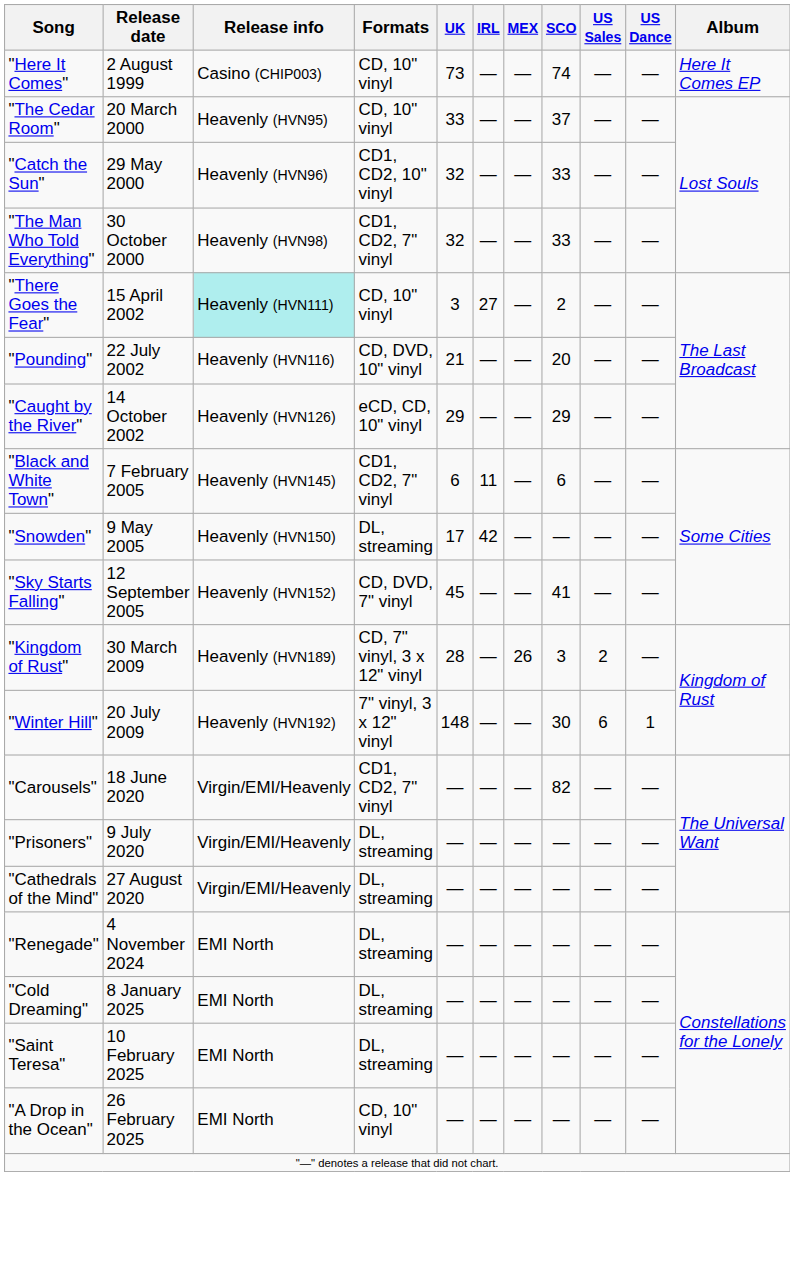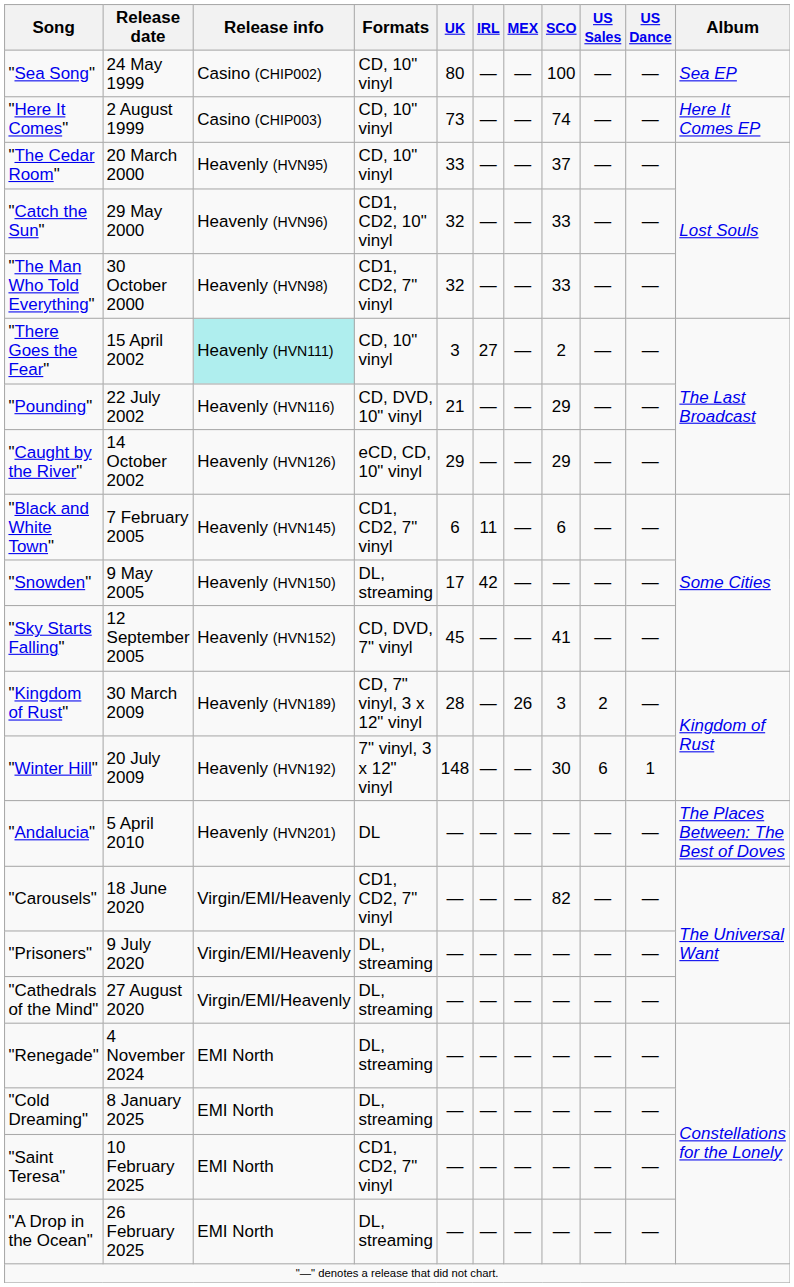 <table class="wikitable">
 <tr>
 <th align="center">Song</th>
 <th align="center">Release date</th>
 <th align="center">Release info</th>
 <th align="center">Formats</th>
 <th align="center" width="40"><small><a href='#'>UK</a></small><br></th>
 <th align="center" width="40"><small><a href='#'>IRL</a></small><br></th>
 <th align="center" width="40"><small><a href='#'>MEX</a></small><br></th>
 <th align="center" width="40"><small><a href='#'>SCO</a></small><br></th>
 <th align="center" width="40"><small><a href='#'>US<br>Sales</a></small><br></th>
 <th align="center" width="40"><small><a href='#'>US<br>Dance</a></small><br></th>
 <th align="center">Album</th>
+</tr>
+<tr>
+<td align="left">"<a href='#'>Sea Song</a>"</td>
+<td align="left">24 May 1999</td>
+<td align="left">Casino <small>(CHIP002)</small></td>
+<td align="left">CD, 10" vinyl</td>
+<td align="center">80</td>
+<td align="center">—</td>
+<td align="center">—</td>
+<td align="center">100</td>
+<td align="center">—</td>
+<td align="center">—</td>
+<td align="left"><em><a href='#'>Sea EP</a></em></td>
 </tr>
 <tr>
 <td align="left">"<a href='#'>Here It Comes</a>"</td>
 <td align="left">2 August 1999</td>
 <td align="left">Casino <small>(CHIP003)</small></td>
 <td align="left">CD, 10" vinyl</td>
 <td align="center">73</td>
 <td align="center">—</td>
 <td align="center">—</td>
 <td align="center">74</td>
 <td align="center">—</td>
 <td align="center">—</td>
 <td align="left"><em><a href='#'>Here It Comes EP</a></em></td>
 </tr>
 <tr>
 <td align="left">"<a href='#'>The Cedar Room</a>"</td>
 <td align="left">20 March 2000</td>
 <td align="left">Heavenly <small>(HVN95)</small></td>
 <td align="left">CD, 10" vinyl</td>
 <td align="center">33</td>
 <td align="center">—</td>
 <td align="center">—</td>
 <td align="center">37</td>
 <td align="center">—</td>
 <td align="center">—</td>
 <td align="left" rowspan="3"><em><a href='#'>Lost Souls</a></em></td>
 </tr>
 <tr>
 <td align="left">"<a href='#'>Catch the Sun</a>"</td>
 <td align="left">29 May 2000</td>
 <td align="left">Heavenly <small>(HVN96)</small></td>
 <td align="left">CD1, CD2, 10" vinyl</td>
 <td align="center">32</td>
 <td align="center">—</td>
 <td align="center">—</td>
 <td align="center">33</td>
 <td align="center">—</td>
 <td align="center">—</td>
 </tr>
 <tr>
 <td align="left">"<a href='#'>The Man Who Told Everything</a>"</td>
 <td align="left">30 October 2000</td>
 <td align="left">Heavenly <small>(HVN98)</small></td>
 <td align="left">CD1, CD2, 7" vinyl</td>
 <td align="center">32</td>
 <td align="center">—</td>
 <td align="center">—</td>
 <td align="center">33</td>
 <td align="center">—</td>
 <td align="center">—</td>
 </tr>
 <tr>
 <td align="left">"<a href='#'>There Goes the Fear</a>"</td>
 <td align="left">15 April 2002</td>
 <td align="left" style="background: paleturquoise;">Heavenly <small>(HVN111)</small></td>
 <td align="left">CD, 10" vinyl</td>
 <td align="center">3</td>
 <td align="center">27</td>
 <td align="center">—</td>
 <td align="center">2</td>
 <td align="center">—</td>
 <td align="center">—</td>
 <td align="left" rowspan="3"><em><a href='#'>The Last Broadcast</a></em></td>
 </tr>
 <tr>
 <td align="left">"<a href='#'>Pounding</a>"</td>
 <td align="left">22 July 2002</td>
 <td align="left">Heavenly <small>(HVN116)</small></td>
 <td align="left">CD, DVD, 10" vinyl</td>
 <td align="center">21</td>
 <td align="center">—</td>
 <td align="center">—</td>
-<td align="center">20</td>
+<td align="center">29</td>
 <td align="center">—</td>
 <td align="center">—</td>
 </tr>
 <tr>
 <td align="left">"<a href='#'>Caught by the River</a>"</td>
 <td align="left">14 October 2002</td>
 <td align="left">Heavenly <small>(HVN126)</small></td>
 <td align="left">eCD, CD, 10" vinyl</td>
 <td align="center">29</td>
 <td align="center">—</td>
 <td align="center">—</td>
 <td align="center">29</td>
 <td align="center">—</td>
 <td align="center">—</td>
 </tr>
 <tr>
 <td align="left">"<a href='#'>Black and White Town</a>"</td>
 <td align="left">7 February 2005</td>
 <td align="left">Heavenly <small>(HVN145)</small></td>
 <td align="left">CD1, CD2, 7" vinyl</td>
 <td align="center">6</td>
 <td align="center">11</td>
 <td align="center">—</td>
 <td align="center">6</td>
 <td align="center">—</td>
 <td align="center">—</td>
 <td align="left" rowspan="3"><em><a href='#'>Some Cities</a></em></td>
 </tr>
 <tr>
 <td align="left">"<a href='#'>Snowden</a>"</td>
 <td align="left">9 May 2005</td>
 <td align="left">Heavenly <small>(HVN150)</small></td>
 <td align="left">DL, streaming</td>
 <td align="center">17</td>
 <td align="center">42</td>
 <td align="center">—</td>
 <td align="center">—</td>
 <td align="center">—</td>
 <td align="center">—</td>
 </tr>
 <tr>
 <td align="left">"<a href='#'>Sky Starts Falling</a>"</td>
 <td align="left">12 September 2005</td>
 <td align="left">Heavenly <small>(HVN152)</small></td>
 <td align="left">CD, DVD, 7" vinyl</td>
 <td align="center">45</td>
 <td align="center">—</td>
 <td align="center">—</td>
 <td align="center">41</td>
 <td align="center">—</td>
 <td align="center">—</td>
 </tr>
 <tr>
 <td align="left">"<a href='#'>Kingdom of Rust</a>"</td>
 <td align="left">30 March 2009</td>
 <td align="left">Heavenly <small>(HVN189)</small></td>
 <td align="left">CD, 7" vinyl, 3 x 12" vinyl</td>
 <td align="center">28</td>
 <td align="center">—</td>
 <td align="center">26</td>
 <td align="center">3</td>
 <td align="center">2</td>
 <td align="center">—</td>
 <td align="left" rowspan="2"><em><a href='#'>Kingdom of Rust</a></em></td>
 </tr>
 <tr>
 <td align="left">"<a href='#'>Winter Hill</a>"</td>
 <td align="left">20 July 2009</td>
 <td align="left">Heavenly <small>(HVN192)</small></td>
 <td align="left">7" vinyl, 3 x 12" vinyl</td>
 <td align="center">148</td>
 <td align="center">—</td>
 <td align="center">—</td>
 <td align="center">30</td>
 <td align="center">6</td>
 <td align="center">1</td>
 </tr>
 <tr>
+<td align="left">"<a href='#'>Andalucia</a>"</td>
+<td align="left">5 April 2010</td>
+<td align="left">Heavenly <small>(HVN201)</small></td>
+<td align="left">DL</td>
+<td align="center">—</td>
+<td align="center">—</td>
+<td align="center">—</td>
+<td align="center">—</td>
+<td align="center">—</td>
+<td align="center">—</td>
+<td align="left" rowspan="1"><em><a href='#'>The Places Between: The Best of Doves</a></em></td>
+</tr>
+<tr>
 <td align="left">"Carousels"</td>
 <td align="left">18 June 2020</td>
 <td align="left">Virgin/EMI/Heavenly</td>
 <td align="left">CD1, CD2, 7" vinyl</td>
 <td align="center">—</td>
 <td align="center">—</td>
 <td align="center">—</td>
 <td align="center">82</td>
 <td align="center">—</td>
 <td align="center">—</td>
 <td align="left" rowspan="3"><em><a href='#'>The Universal Want</a></em></td>
 </tr>
 <tr>
 <td align="left">"Prisoners"</td>
 <td align="left">9 July 2020</td>
 <td align="left">Virgin/EMI/Heavenly</td>
 <td align="left">DL, streaming</td>
 <td align="center">—</td>
 <td align="center">—</td>
 <td align="center">—</td>
 <td align="center">—</td>
 <td align="center">—</td>
 <td align="center">—</td>
 </tr>
 <tr>
 <td align="left">"Cathedrals of the Mind"</td>
 <td align="left">27 August 2020</td>
 <td align="left">Virgin/EMI/Heavenly</td>
 <td align="left">DL, streaming</td>
 <td align="center">—</td>
 <td align="center">—</td>
 <td align="center">—</td>
 <td align="center">—</td>
 <td align="center">—</td>
 <td align="center">—</td>
 </tr>
 <tr>
 <td align="left">"Renegade"</td>
 <td align="left">4 November 2024</td>
 <td align="left">EMI North</td>
 <td align="left">DL, streaming</td>
 <td align="center">—</td>
 <td align="center">—</td>
 <td align="center">—</td>
 <td align="center">—</td>
 <td align="center">—</td>
 <td align="center">—</td>
 <td align="left" rowspan="4"><em><a href='#'>Constellations for the Lonely</a></em></td>
 </tr>
 <tr>
 <td align="left">"Cold Dreaming"</td>
 <td align="left">8 January 2025</td>
 <td align="left">EMI North</td>
 <td align="left">DL, streaming</td>
 <td align="center">—</td>
 <td align="center">—</td>
 <td align="center">—</td>
 <td align="center">—</td>
 <td align="center">—</td>
 <td align="center">—</td>
 </tr>
 <tr>
 <td align="left">"Saint Teresa"</td>
 <td align="left">10 February 2025</td>
 <td align="left">EMI North</td>
-<td align="left">DL, streaming</td>
+<td align="left">CD1, CD2, 7" vinyl</td>
 <td align="center">—</td>
 <td align="center">—</td>
 <td align="center">—</td>
 <td align="center">—</td>
 <td align="center">—</td>
 <td align="center">—</td>
 </tr>
 <tr>
 <td align="left">"A Drop in the Ocean"</td>
 <td align="left">26 February 2025</td>
 <td align="left">EMI North</td>
-<td align="left">CD, 10" vinyl</td>
+<td align="left">DL, streaming</td>
 <td align="center">—</td>
 <td align="center">—</td>
 <td align="center">—</td>
 <td align="center">—</td>
 <td align="center">—</td>
 <td align="center">—</td>
 </tr>
 <tr>
 <td align="center" colspan="11" style="font-size: 8pt">"—" denotes a release that did not chart.</td>
 </tr>
 </table>
